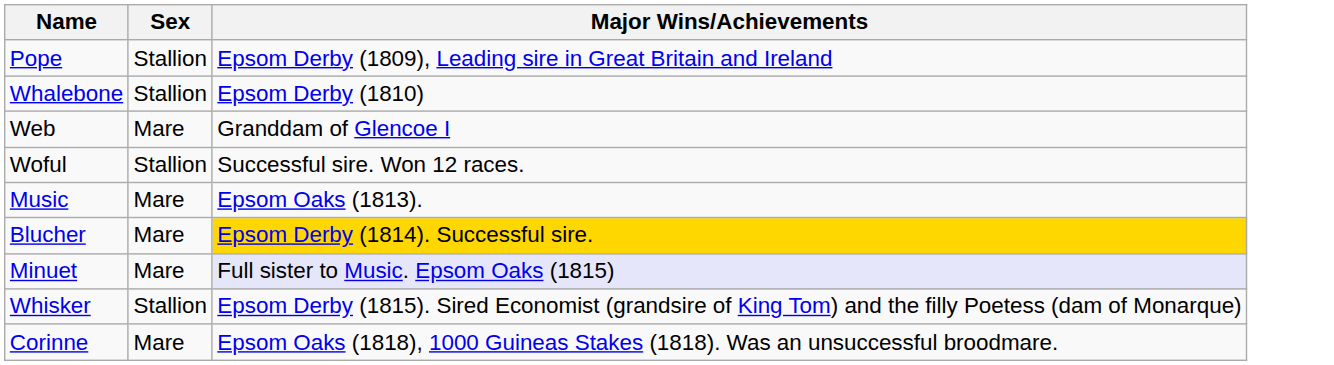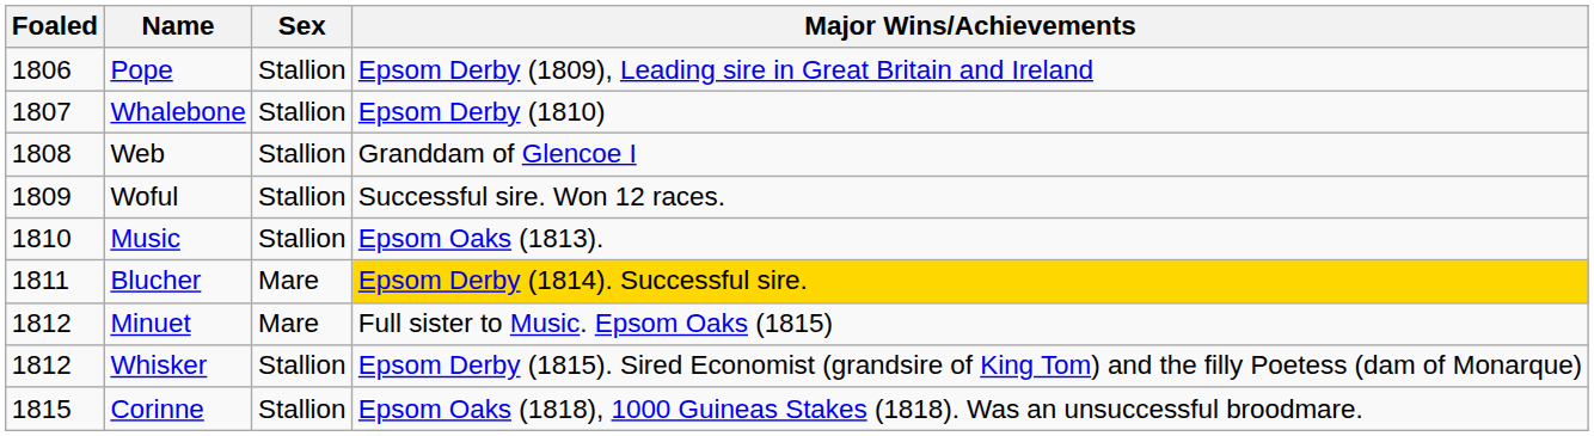 <table class="wikitable">
 <tr>
+<th>Foaled</th>
 <th>Name</th>
 <th>Sex</th>
 <th>Major Wins/Achievements</th>
 </tr>
 <tr>
+<td>1806</td>
 <td><a href='#'>Pope</a></td>
 <td>Stallion</td>
 <td><a href='#'>Epsom Derby</a> (1809), <a href='#'>Leading sire in Great Britain and Ireland</a></td>
 </tr>
 <tr>
+<td>1807</td>
 <td><a href='#'>Whalebone</a></td>
 <td>Stallion</td>
 <td><a href='#'>Epsom Derby</a> (1810)</td>
 </tr>
 <tr>
+<td>1808</td>
 <td>Web</td>
-<td>Mare</td>
+<td>Stallion</td>
 <td>Granddam of <a href='#'>Glencoe I</a></td>
 </tr>
 <tr>
+<td>1809</td>
 <td>Woful</td>
 <td>Stallion</td>
 <td>Successful sire. Won 12 races.</td>
 </tr>
 <tr>
+<td>1810</td>
 <td><a href='#'>Music</a></td>
-<td>Mare</td>
+<td>Stallion</td>
 <td><a href='#'>Epsom Oaks</a> (1813).</td>
 </tr>
 <tr>
+<td>1811</td>
 <td><a href='#'>Blucher</a></td>
 <td>Mare</td>
 <td style="background: gold;"><a href='#'>Epsom Derby</a> (1814). Successful sire.</td>
 </tr>
 <tr>
+<td>1812</td>
 <td><a href='#'>Minuet</a></td>
 <td>Mare</td>
-<td style="background: lavender;">Full sister to <a href='#'>Music</a>. <a href='#'>Epsom Oaks</a> (1815)</td>
+<td>Full sister to <a href='#'>Music</a>. <a href='#'>Epsom Oaks</a> (1815)</td>
 </tr>
 <tr>
+<td>1812</td>
 <td><a href='#'>Whisker</a></td>
 <td>Stallion</td>
 <td><a href='#'>Epsom Derby</a> (1815). Sired Economist (grandsire of <a href='#'>King Tom</a>) and the filly Poetess (dam of Monarque)</td>
 </tr>
 <tr>
+<td>1815</td>
 <td><a href='#'>Corinne</a></td>
-<td>Mare</td>
+<td>Stallion</td>
 <td><a href='#'>Epsom Oaks</a> (1818), <a href='#'>1000 Guineas Stakes</a> (1818). Was an unsuccessful broodmare.</td>
 </tr>
 </table>
